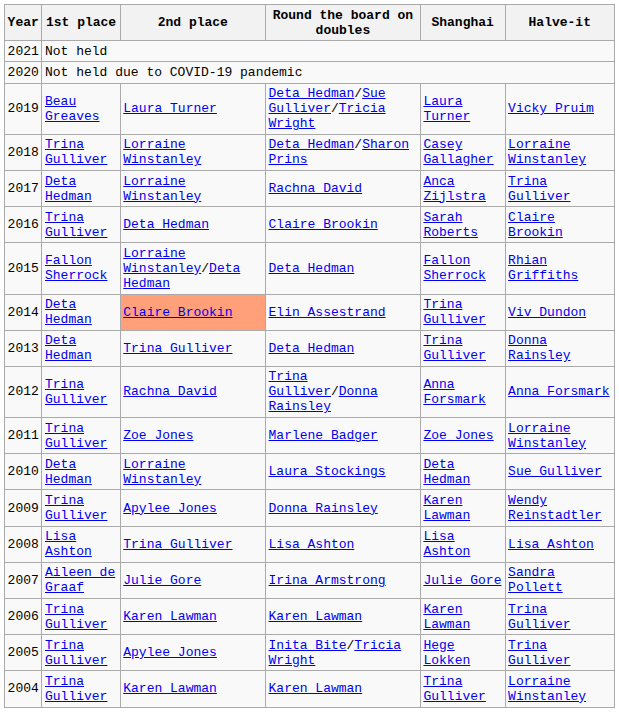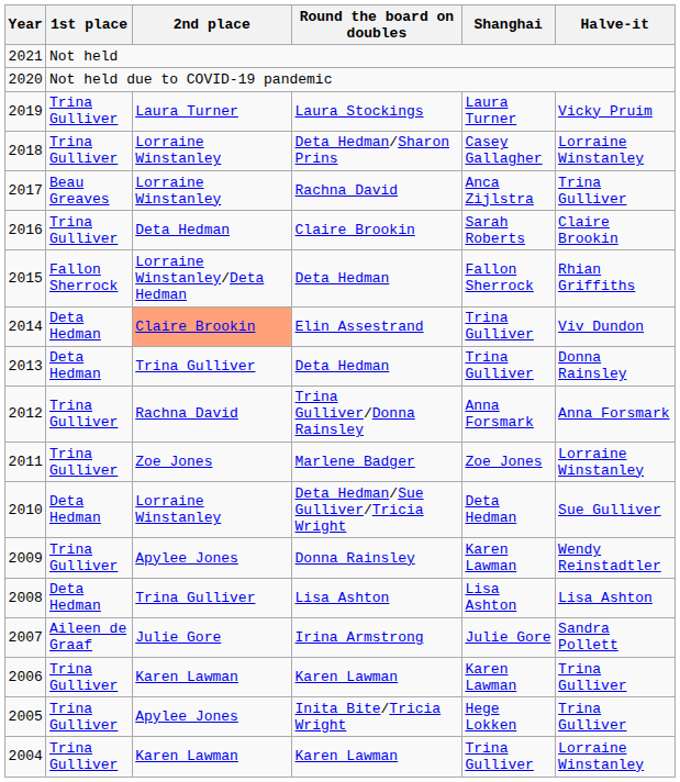 <table class="wikitable">
 <tr>
 <th>Year</th>
 <th>1st place</th>
 <th>2nd place</th>
 <th>Round the board on doubles</th>
 <th>Shanghai</th>
 <th>Halve-it</th>
 </tr>
 <tr>
 <td>2021</td>
 <td colspan="5">Not held</td>
 </tr>
 <tr>
 <td>2020</td>
 <td colspan="5">Not held due to COVID-19 pandemic</td>
 </tr>
 <tr>
 <td>2019</td>
-<td><a href='#'>Beau Greaves</a></td>
+<td><a href='#'>Trina Gulliver</a></td>
 <td><a href='#'>Laura Turner</a></td>
-<td><a href='#'>Deta Hedman</a>/<a href='#'>Sue Gulliver</a>/<a href='#'>Tricia Wright</a></td>
+<td><a href='#'>Laura Stockings</a></td>
 <td><a href='#'>Laura Turner</a></td>
 <td><a href='#'>Vicky Pruim</a></td>
 </tr>
 <tr>
 <td>2018</td>
 <td><a href='#'>Trina Gulliver</a></td>
 <td><a href='#'>Lorraine Winstanley</a></td>
 <td><a href='#'>Deta Hedman</a>/<a href='#'>Sharon Prins</a></td>
 <td><a href='#'>Casey Gallagher</a></td>
 <td><a href='#'>Lorraine Winstanley</a></td>
 </tr>
 <tr>
 <td>2017</td>
-<td><a href='#'>Deta Hedman</a></td>
+<td><a href='#'>Beau Greaves</a></td>
 <td><a href='#'>Lorraine Winstanley</a></td>
 <td><a href='#'>Rachna David</a></td>
 <td><a href='#'>Anca Zijlstra</a></td>
 <td><a href='#'>Trina Gulliver</a></td>
 </tr>
 <tr>
 <td>2016</td>
 <td><a href='#'>Trina Gulliver</a></td>
 <td><a href='#'>Deta Hedman</a></td>
 <td><a href='#'>Claire Brookin</a></td>
 <td><a href='#'>Sarah Roberts</a></td>
 <td><a href='#'>Claire Brookin</a></td>
 </tr>
 <tr>
 <td>2015</td>
 <td><a href='#'>Fallon Sherrock</a></td>
 <td><a href='#'>Lorraine Winstanley</a>/<a href='#'>Deta Hedman</a></td>
 <td><a href='#'>Deta Hedman</a></td>
 <td><a href='#'>Fallon Sherrock</a></td>
 <td><a href='#'>Rhian Griffiths</a></td>
 </tr>
 <tr>
 <td>2014</td>
 <td><a href='#'>Deta Hedman</a></td>
 <td style="background: lightsalmon;"><a href='#'>Claire Brookin</a></td>
 <td><a href='#'>Elin Assestrand</a></td>
 <td><a href='#'>Trina Gulliver</a></td>
 <td><a href='#'>Viv Dundon</a></td>
 </tr>
 <tr>
 <td>2013</td>
 <td><a href='#'>Deta Hedman</a></td>
 <td><a href='#'>Trina Gulliver</a></td>
 <td><a href='#'>Deta Hedman</a></td>
 <td><a href='#'>Trina Gulliver</a></td>
 <td><a href='#'>Donna Rainsley</a></td>
 </tr>
 <tr>
 <td>2012</td>
 <td><a href='#'>Trina Gulliver</a></td>
 <td><a href='#'>Rachna David</a></td>
 <td><a href='#'>Trina Gulliver</a>/<a href='#'>Donna Rainsley</a></td>
 <td><a href='#'>Anna Forsmark</a></td>
 <td><a href='#'>Anna Forsmark</a></td>
 </tr>
 <tr>
 <td>2011</td>
 <td><a href='#'>Trina Gulliver</a></td>
 <td><a href='#'>Zoe Jones</a></td>
 <td><a href='#'>Marlene Badger</a></td>
 <td><a href='#'>Zoe Jones</a></td>
 <td><a href='#'>Lorraine Winstanley</a></td>
 </tr>
 <tr>
 <td>2010</td>
 <td><a href='#'>Deta Hedman</a></td>
 <td><a href='#'>Lorraine Winstanley</a></td>
-<td><a href='#'>Laura Stockings</a></td>
+<td><a href='#'>Deta Hedman</a>/<a href='#'>Sue Gulliver</a>/<a href='#'>Tricia Wright</a></td>
 <td><a href='#'>Deta Hedman</a></td>
 <td><a href='#'>Sue Gulliver</a></td>
 </tr>
 <tr>
 <td>2009</td>
 <td><a href='#'>Trina Gulliver</a></td>
 <td><a href='#'>Apylee Jones</a></td>
 <td><a href='#'>Donna Rainsley</a></td>
 <td><a href='#'>Karen Lawman</a></td>
 <td><a href='#'>Wendy Reinstadtler</a></td>
 </tr>
 <tr>
 <td>2008</td>
-<td><a href='#'>Lisa Ashton</a></td>
+<td><a href='#'>Deta Hedman</a></td>
 <td><a href='#'>Trina Gulliver</a></td>
 <td><a href='#'>Lisa Ashton</a></td>
 <td><a href='#'>Lisa Ashton</a></td>
 <td><a href='#'>Lisa Ashton</a></td>
 </tr>
 <tr>
 <td>2007</td>
 <td><a href='#'>Aileen de Graaf</a></td>
 <td><a href='#'>Julie Gore</a></td>
 <td><a href='#'>Irina Armstrong</a></td>
 <td><a href='#'>Julie Gore</a></td>
 <td><a href='#'>Sandra Pollett</a></td>
 </tr>
 <tr>
 <td>2006</td>
 <td><a href='#'>Trina Gulliver</a></td>
 <td><a href='#'>Karen Lawman</a></td>
 <td><a href='#'>Karen Lawman</a></td>
 <td><a href='#'>Karen Lawman</a></td>
 <td><a href='#'>Trina Gulliver</a></td>
 </tr>
 <tr>
 <td>2005</td>
 <td><a href='#'>Trina Gulliver</a></td>
 <td><a href='#'>Apylee Jones</a></td>
 <td><a href='#'>Inita Bite</a>/<a href='#'>Tricia Wright</a></td>
 <td><a href='#'>Hege Lokken</a></td>
 <td><a href='#'>Trina Gulliver</a></td>
 </tr>
 <tr>
 <td>2004</td>
 <td><a href='#'>Trina Gulliver</a></td>
 <td><a href='#'>Karen Lawman</a></td>
 <td><a href='#'>Karen Lawman</a></td>
 <td><a href='#'>Trina Gulliver</a></td>
 <td><a href='#'>Lorraine Winstanley</a></td>
 </tr>
 </table>
